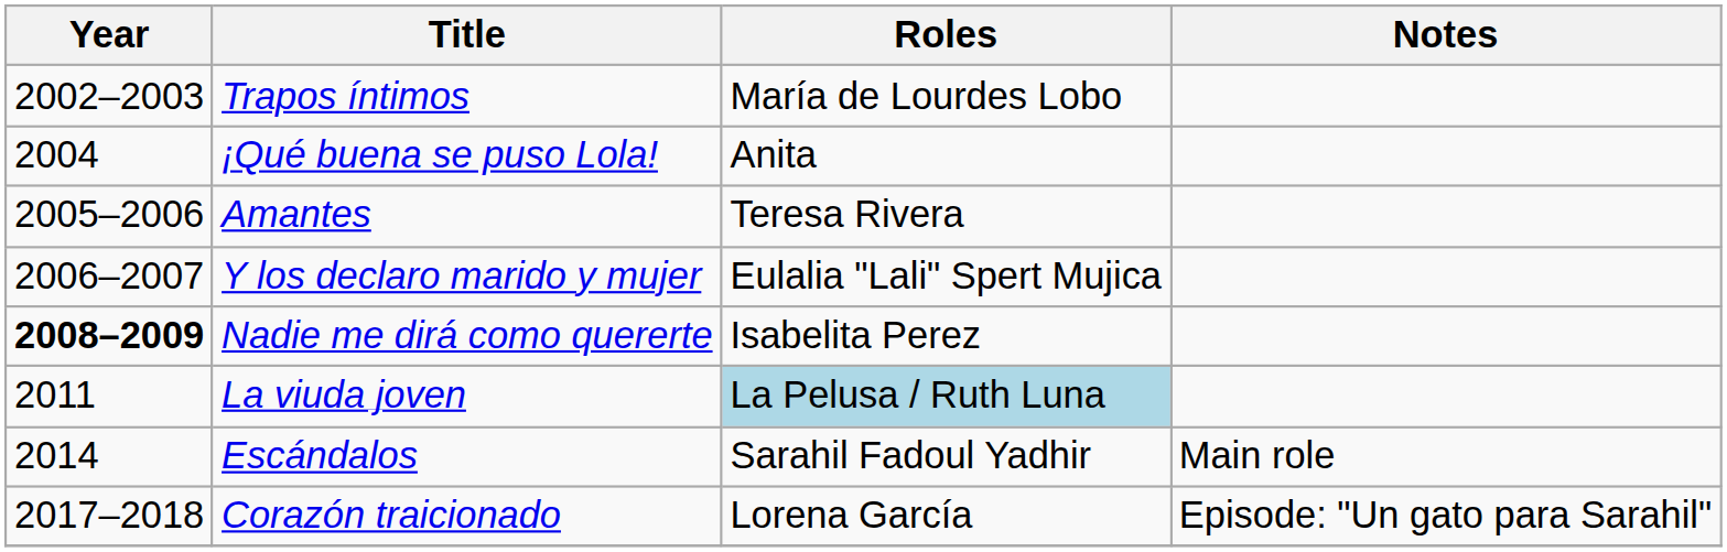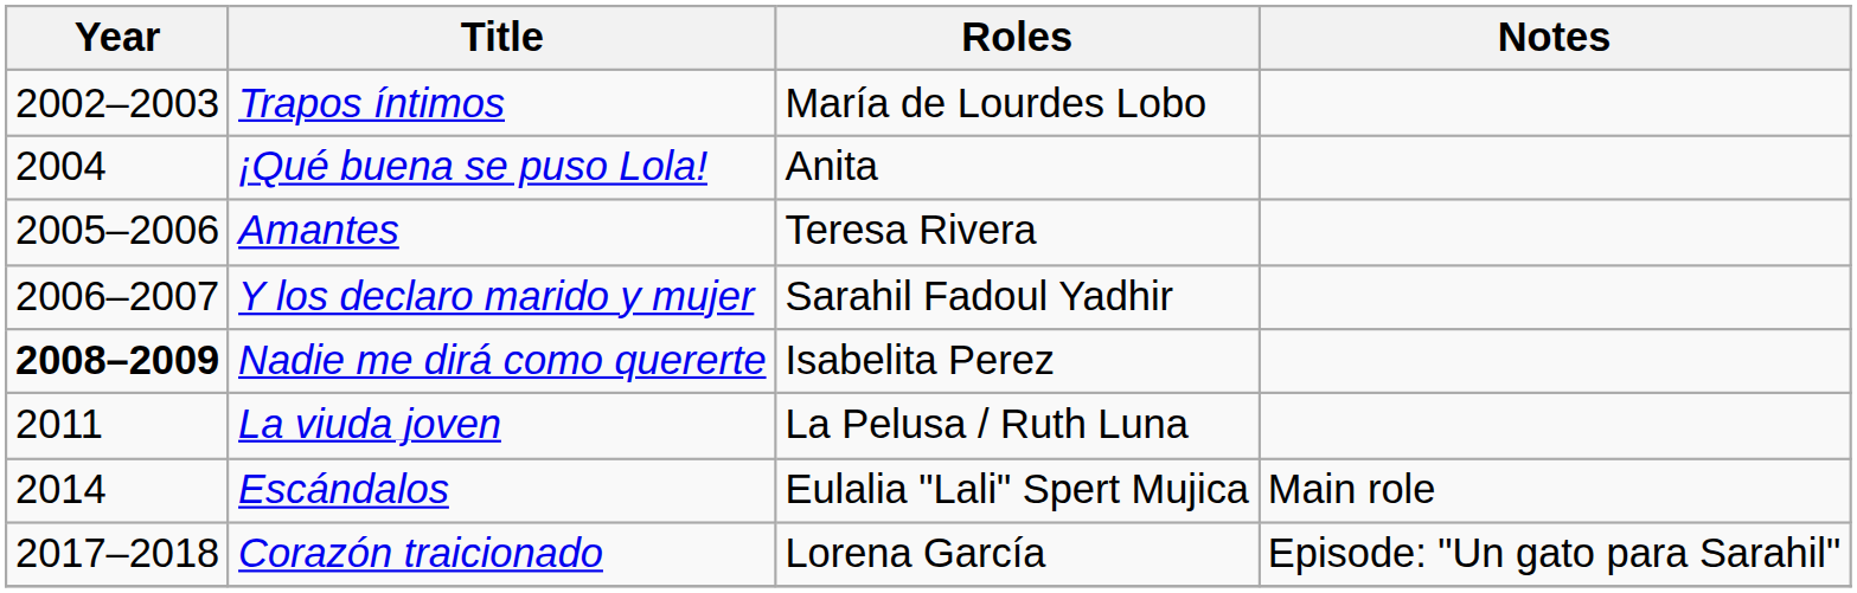 <table class="wikitable sortable">
 <tr>
 <th>Year</th>
 <th>Title</th>
 <th>Roles</th>
 <th>Notes</th>
 </tr>
 <tr>
 <td>2002–2003</td>
 <td><em><a href='#'>Trapos íntimos</a></em></td>
 <td>María de Lourdes Lobo</td>
 <td></td>
 </tr>
 <tr>
 <td>2004</td>
 <td><em><a href='#'>¡Qué buena se puso Lola!</a></em></td>
 <td>Anita</td>
 <td></td>
 </tr>
 <tr>
 <td>2005–2006</td>
 <td><em><a href='#'>Amantes</a></em></td>
 <td>Teresa Rivera</td>
 <td></td>
 </tr>
 <tr>
 <td>2006–2007</td>
 <td><em><a href='#'>Y los declaro marido y mujer</a></em></td>
-<td>Eulalia "Lali" Spert Mujica</td>
+<td>Sarahil Fadoul Yadhir</td>
 <td></td>
 </tr>
 <tr>
 <td><strong>2008–2009</strong></td>
 <td><em><a href='#'>Nadie me dirá como quererte</a></em></td>
 <td>Isabelita Perez</td>
 <td></td>
 </tr>
 <tr>
 <td>2011</td>
 <td><em><a href='#'>La viuda joven</a></em></td>
-<td style="background: lightblue;">La Pelusa / Ruth Luna</td>
+<td>La Pelusa / Ruth Luna</td>
 <td></td>
 </tr>
 <tr>
 <td>2014</td>
 <td><em><a href='#'>Escándalos</a></em></td>
-<td>Sarahil Fadoul Yadhir</td>
+<td>Eulalia "Lali" Spert Mujica</td>
 <td>Main role</td>
 </tr>
 <tr>
 <td>2017–2018</td>
 <td><em><a href='#'>Corazón traicionado</a></em></td>
 <td>Lorena García</td>
 <td>Episode: "Un gato para Sarahil"</td>
 </tr>
 <tr>
 </tr>
 </table>
